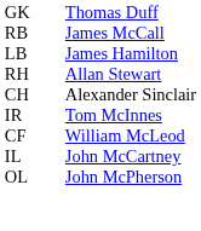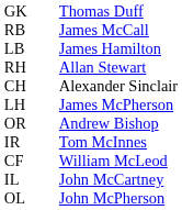 <table style="font-size:90%; margin:0.2em auto;" cellspacing="0" cellpadding="0">
 <tr>
 <th width="25"></th>
 <th width="25"></th>
 </tr>
 <tr>
 <td>GK</td>
 <td></td>
 <td><a href='#'>Thomas Duff</a></td>
 </tr>
 <tr>
 <td>RB</td>
 <td></td>
 <td><a href='#'>James McCall</a></td>
 </tr>
 <tr>
 <td>LB</td>
 <td></td>
 <td><a href='#'>James Hamilton</a></td>
 </tr>
 <tr>
 <td>RH</td>
 <td></td>
 <td><a href='#'>Allan Stewart</a></td>
 </tr>
 <tr>
 <td>CH</td>
 <td></td>
 <td>Alexander Sinclair</td>
 </tr>
 <tr>
+<td>LH</td>
+<td></td>
+<td><a href='#'>James McPherson</a></td>
+</tr>
+<tr>
+<td>OR</td>
+<td></td>
+<td><a href='#'>Andrew Bishop</a></td>
+</tr>
+<tr>
 <td>IR</td>
 <td></td>
 <td><a href='#'>Tom McInnes</a></td>
 </tr>
 <tr>
 <td>CF</td>
 <td></td>
 <td><a href='#'>William McLeod</a></td>
 </tr>
 <tr>
 <td>IL</td>
 <td></td>
 <td><a href='#'>John McCartney</a></td>
 </tr>
 <tr>
 <td>OL</td>
 <td></td>
 <td><a href='#'>John McPherson</a></td>
 </tr>
 </table>
